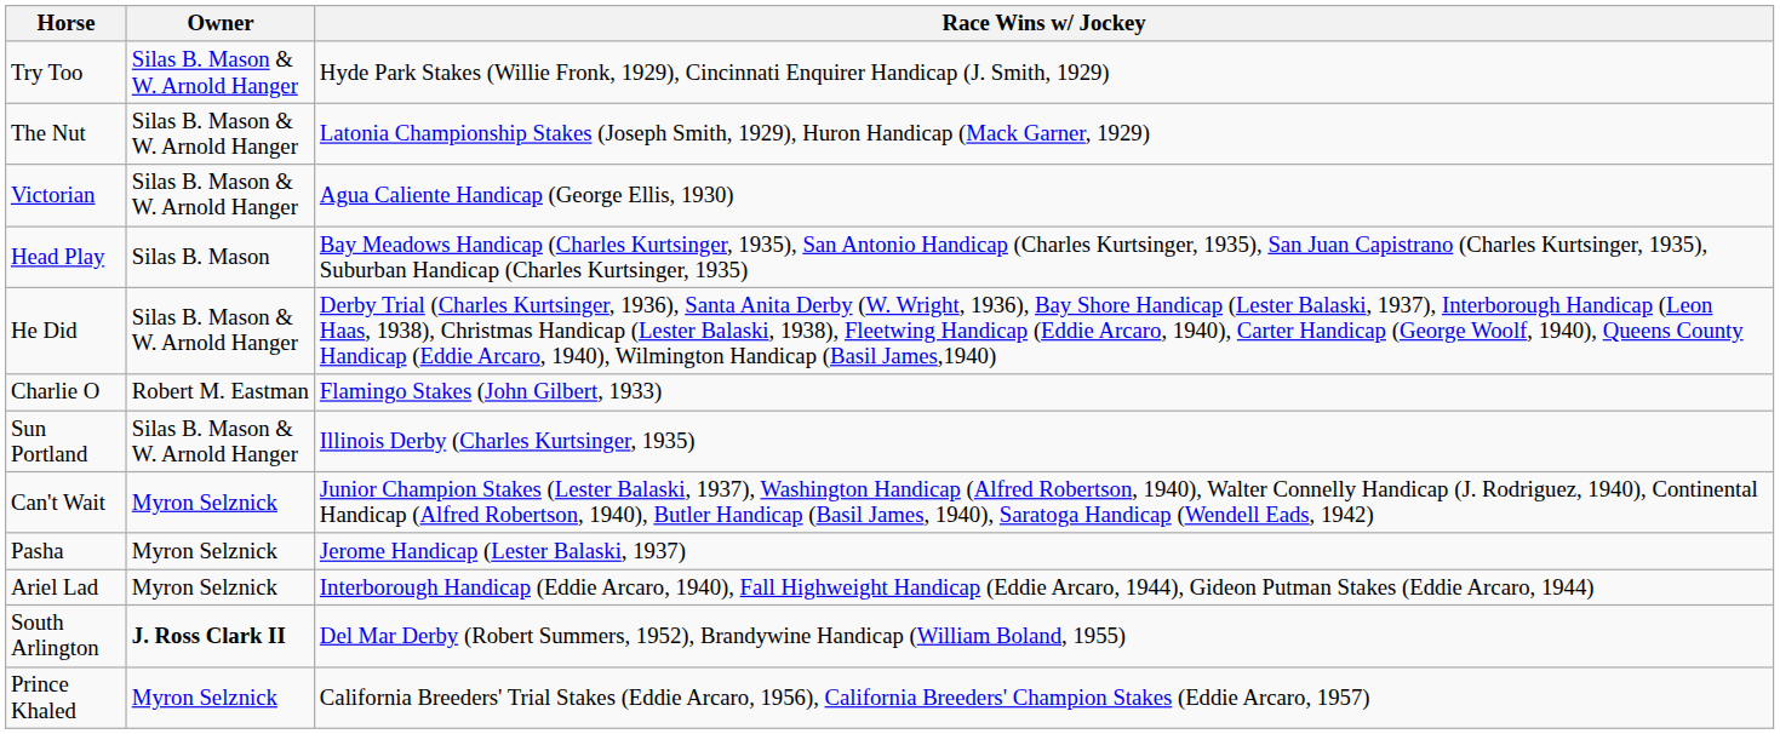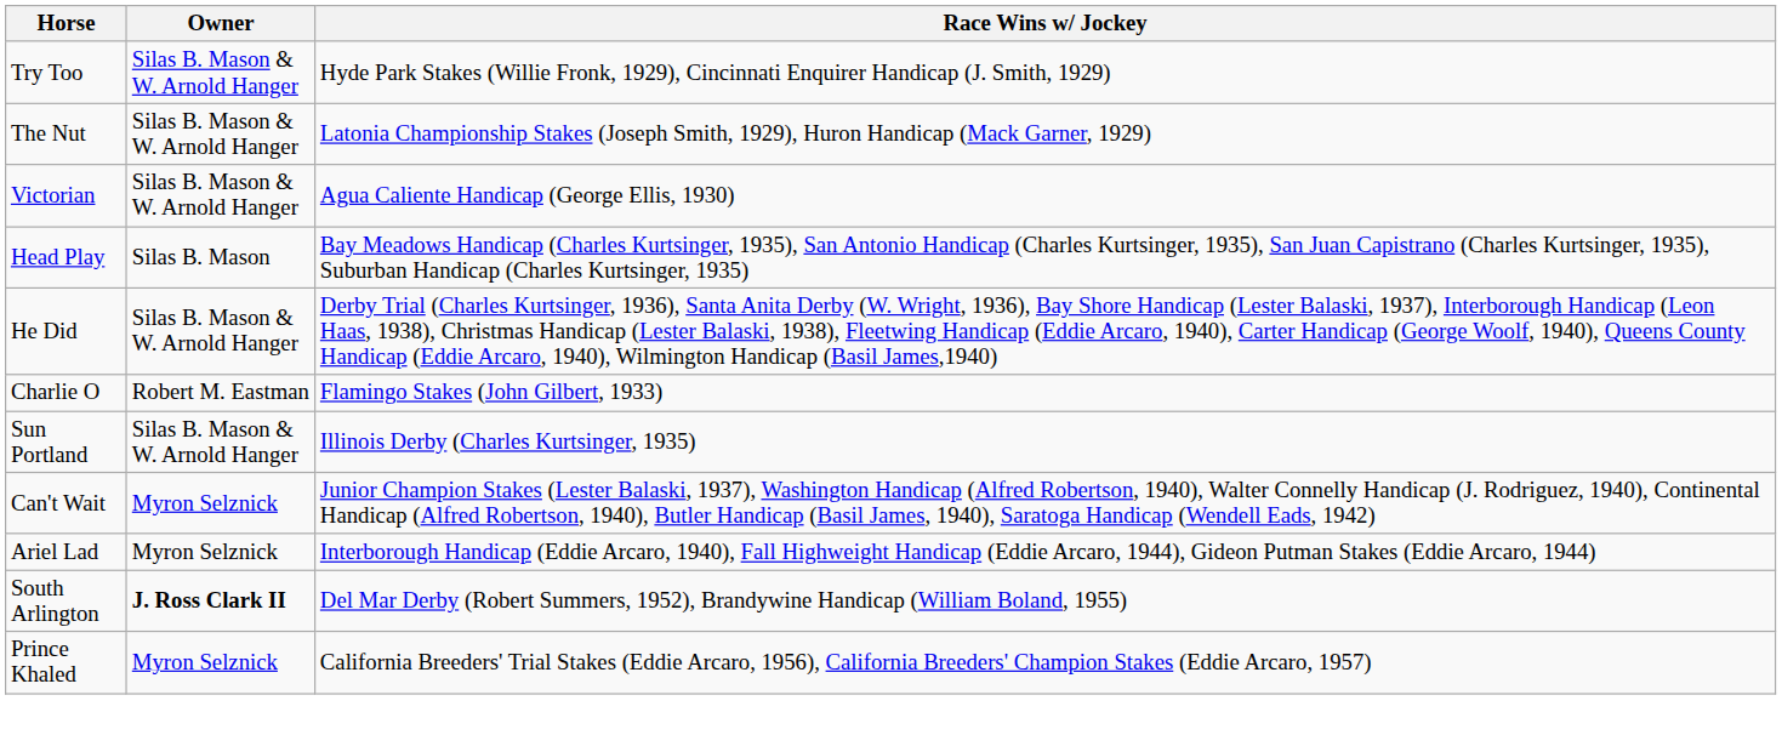 <table class="wikitable">
 <tr>
 <th>Horse</th>
 <th>Owner</th>
 <th>Race Wins w/ Jockey</th>
 </tr>
 <tr>
 <td>Try Too </td>
 <td><a href='#'>Silas B. Mason</a> & <a href='#'>W. Arnold Hanger</a></td>
 <td><span></span>Hyde Park Stakes (Willie Fronk, 1929), Cincinnati Enquirer Handicap (J. Smith, 1929)</td>
 </tr>
 <tr>
 <td>The Nut </td>
 <td>Silas B. Mason & W. Arnold Hanger</td>
 <td><span></span><a href='#'>Latonia Championship Stakes</a> (Joseph Smith, 1929), Huron Handicap (<a href='#'>Mack Garner</a>, 1929)</td>
 </tr>
 <tr>
 <td><a href='#'>Victorian</a></td>
 <td>Silas B. Mason & W. Arnold Hanger</td>
 <td><a href='#'>Agua Caliente Handicap</a> (George Ellis, 1930)</td>
 </tr>
 <tr>
 <td><a href='#'>Head Play</a></td>
 <td>Silas B. Mason</td>
 <td><a href='#'>Bay Meadows Handicap</a> (<a href='#'>Charles Kurtsinger</a>, 1935), <a href='#'>San Antonio Handicap</a> (Charles Kurtsinger, 1935), <a href='#'>San Juan Capistrano</a> (Charles Kurtsinger, 1935), Suburban Handicap (Charles Kurtsinger, 1935)</td>
 </tr>
 <tr>
 <td>He Did </td>
 <td>Silas B. Mason & W. Arnold Hanger</td>
 <td><span></span><a href='#'>Derby Trial</a> (<a href='#'>Charles Kurtsinger</a>, 1936), <a href='#'>Santa Anita Derby</a> (<a href='#'>W. Wright</a>, 1936), <a href='#'>Bay Shore Handicap</a> (<a href='#'>Lester Balaski</a>, 1937), <a href='#'>Interborough Handicap</a> (<a href='#'>Leon Haas</a>, 1938), Christmas Handicap (<a href='#'>Lester Balaski</a>, 1938), <a href='#'>Fleetwing Handicap</a> (<a href='#'>Eddie Arcaro</a>, 1940), <a href='#'>Carter Handicap</a> (<a href='#'>George Woolf</a>, 1940), <a href='#'>Queens County Handicap</a> (<a href='#'>Eddie Arcaro</a>, 1940), Wilmington Handicap (<a href='#'>Basil James</a>,1940)</td>
 </tr>
 <tr>
 <td>Charlie O </td>
 <td>Robert M. Eastman</td>
 <td><span></span><a href='#'>Flamingo Stakes</a> (<a href='#'>John Gilbert</a>, 1933)</td>
 </tr>
 <tr>
 <td>Sun Portland </td>
 <td>Silas B. Mason & W. Arnold Hanger</td>
 <td><span></span><a href='#'>Illinois Derby</a> (<a href='#'>Charles Kurtsinger</a>, 1935)</td>
 </tr>
 <tr>
 <td>Can't Wait </td>
 <td><a href='#'>Myron Selznick</a></td>
 <td><span></span><a href='#'>Junior Champion Stakes</a> (<a href='#'>Lester Balaski</a>, 1937), <a href='#'>Washington Handicap</a> (<a href='#'>Alfred Robertson</a>, 1940), Walter Connelly Handicap (J. Rodriguez, 1940), Continental Handicap (<a href='#'>Alfred Robertson</a>, 1940), <a href='#'>Butler Handicap</a> (<a href='#'>Basil James</a>, 1940), <a href='#'>Saratoga Handicap</a> (<a href='#'>Wendell Eads</a>, 1942)</td>
 </tr>
 <tr>
-<td>Pasha </td>
-<td>Myron Selznick</td>
-<td><span></span><a href='#'>Jerome Handicap</a> (<a href='#'>Lester Balaski</a>, 1937)</td>
-</tr>
-<tr>
 <td>Ariel Lad </td>
 <td>Myron Selznick</td>
 <td><a href='#'>Interborough Handicap</a> (Eddie Arcaro, 1940), <a href='#'>Fall Highweight Handicap</a> (Eddie Arcaro, 1944), Gideon Putman Stakes (Eddie Arcaro, 1944)</td>
 </tr>
 <tr>
 <td>South Arlington </td>
 <td><strong>J. Ross Clark II</strong></td>
 <td><span></span><a href='#'>Del Mar Derby</a> (Robert Summers, 1952), Brandywine Handicap (<a href='#'>William Boland</a>, 1955)</td>
 </tr>
 <tr>
 <td>Prince Khaled </td>
 <td><a href='#'>Myron Selznick</a></td>
 <td>California Breeders' Trial Stakes (Eddie Arcaro, 1956), <a href='#'>California Breeders' Champion Stakes</a> (Eddie Arcaro, 1957)</td>
 </tr>
 </table>
